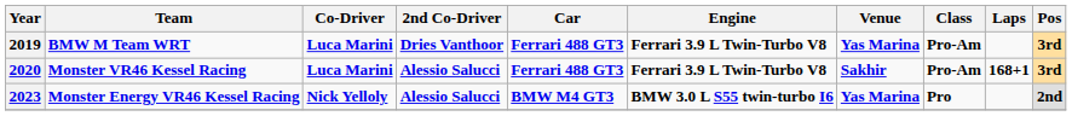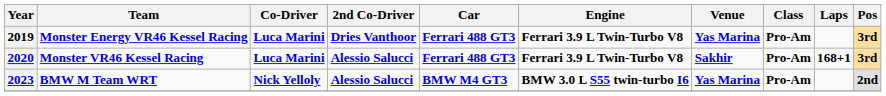 <table class="wikitable" style="font-size:90%">
 <tr>
 <th>Year</th>
 <th>Team</th>
 <th>Co-Driver</th>
 <th>2nd Co-Driver</th>
 <th>Car</th>
 <th>Engine</th>
 <th>Venue</th>
 <th>Class</th>
 <th>Laps</th>
 <th>Pos</th>
 </tr>
 <tr align="center">
 <th>2019</th>
-<td align="left"> <strong><a href='#'>BMW M Team WRT</a></strong></td>
+<td align="left"> <strong><a href='#'>Monster Energy VR46 Kessel Racing</a></strong></td>
 <td align="left"> <strong><a href='#'>Luca Marini</a></strong></td>
 <td align="left"> <strong><a href='#'>Dries Vanthoor</a></strong></td>
 <td align="left"><strong><a href='#'>Ferrari 488 GT3</a></strong></td>
 <td align="left"><strong>Ferrari 3.9 L Twin-Turbo V8</strong></td>
 <td align="left"><strong><a href='#'>Yas Marina</a></strong></td>
 <td align="left"><strong>Pro-Am</strong></td>
 <td align="left"></td>
 <td style="background:#FFDF9F;"><strong>3rd</strong></td>
 </tr>
 <tr align="center">
 <th><a href='#'>2020</a></th>
 <td align="left"> <strong><a href='#'>Monster VR46 Kessel Racing</a></strong></td>
 <td align="left"> <strong><a href='#'>Luca Marini</a></strong></td>
 <td align="left"> <strong><a href='#'>Alessio Salucci</a></strong></td>
 <td align="left"><strong><a href='#'>Ferrari 488 GT3</a></strong></td>
 <td align="left"><strong>Ferrari 3.9 L Twin-Turbo V8</strong></td>
 <td align="left"><strong><a href='#'>Sakhir</a></strong></td>
 <td align="left"><strong>Pro-Am</strong></td>
 <td align="left"><strong>168+1</strong></td>
 <td style="background:#FFDF9F"><strong>3rd</strong></td>
 </tr>
 <tr align="center">
 <th><a href='#'>2023</a></th>
-<td align="left"> <strong><a href='#'>Monster Energy VR46 Kessel Racing</a></strong></td>
+<td align="left"> <strong><a href='#'>BMW M Team WRT</a></strong></td>
 <td align="left"> <strong><a href='#'>Nick Yelloly</a></strong></td>
 <td align="left"> <strong><a href='#'>Alessio Salucci</a></strong></td>
 <td align="left"><strong><a href='#'>BMW M4 GT3</a></strong></td>
 <td align="left"><strong>BMW 3.0 L <a href='#'>S55</a> twin-turbo <a href='#'>I6</a></strong></td>
 <td align="left"><strong><a href='#'>Yas Marina</a></strong></td>
-<td align="left"><strong>Pro</strong></td>
+<td align="left"><strong>Pro-Am</strong></td>
 <td align="left"></td>
 <td style="background:#DFDFDF"><strong>2nd</strong></td>
 </tr>
 <tr>
 </tr>
 </table>
